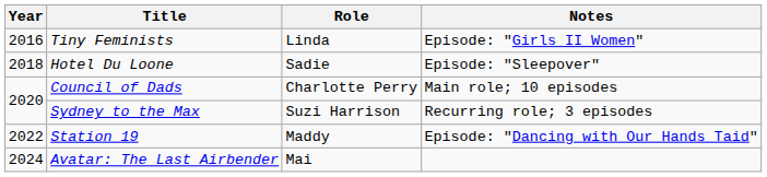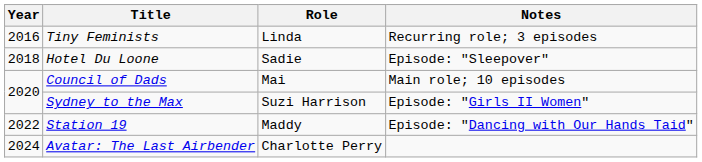 <table class="wikitable sortable">
 <tr>
 <th>Year</th>
 <th>Title</th>
 <th>Role</th>
 <th class="unsortable">Notes</th>
 </tr>
 <tr>
 <td>2016</td>
 <td><em>Tiny Feminists</em></td>
 <td>Linda</td>
-<td>Episode: "<a href='#'>Girls II Women</a>"</td>
+<td>Recurring role; 3 episodes</td>
 </tr>
 <tr>
 <td>2018</td>
 <td><em>Hotel Du Loone</em></td>
 <td>Sadie</td>
 <td>Episode: "Sleepover"</td>
 </tr>
 <tr>
 <td rowspan="2">2020</td>
 <td><em><a href='#'>Council of Dads</a></em></td>
-<td>Charlotte Perry</td>
+<td>Mai</td>
 <td>Main role; 10 episodes</td>
 </tr>
 <tr>
 <td><em><a href='#'>Sydney to the Max</a></em></td>
 <td>Suzi Harrison</td>
-<td>Recurring role; 3 episodes</td>
+<td>Episode: "<a href='#'>Girls II Women</a>"</td>
 </tr>
 <tr>
 <td>2022</td>
 <td><em><a href='#'>Station 19</a></em></td>
 <td>Maddy</td>
 <td>Episode: "<a href='#'>Dancing with Our Hands Taid</a>"</td>
 </tr>
 <tr>
 <td>2024</td>
 <td><em><a href='#'>Avatar: The Last Airbender</a></em></td>
-<td>Mai</td>
+<td>Charlotte Perry</td>
 <td></td>
 </tr>
 </table>
